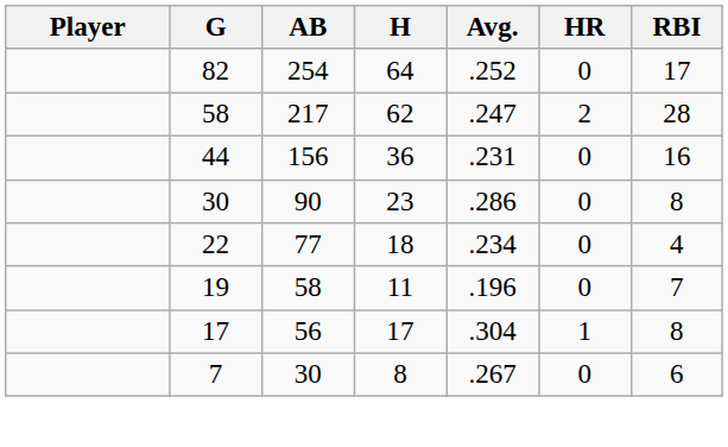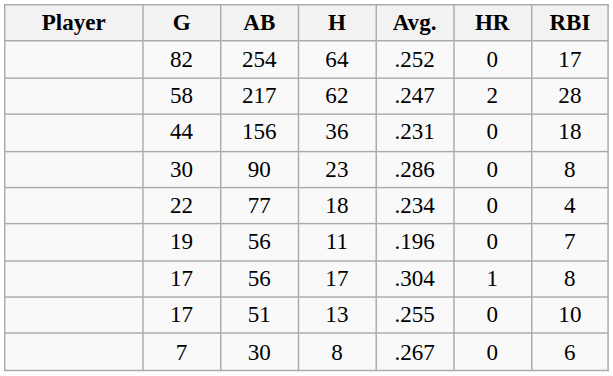 <table class="wikitable sortable">
 <tr>
 <th bgcolor="#DDDDFF" width="16%">Player</th>
 <th bgcolor="#DDDDFF" width="9%">G</th>
 <th bgcolor="#DDDDFF" width="9%">AB</th>
 <th bgcolor="#DDDDFF" width="9%">H</th>
 <th bgcolor="#DDDDFF" width="9%">Avg.</th>
 <th bgcolor="#DDDDFF" width="9%">HR</th>
 <th bgcolor="#DDDDFF" width="9%">RBI</th>
 </tr>
 <tr align="center">
 <td></td>
 <td>82</td>
 <td>254</td>
 <td>64</td>
 <td>.252</td>
 <td>0</td>
 <td>17</td>
 </tr>
 <tr align="center">
 <td></td>
 <td>58</td>
 <td>217</td>
 <td>62</td>
 <td>.247</td>
 <td>2</td>
 <td>28</td>
 </tr>
 <tr align="center">
 <td></td>
 <td>44</td>
 <td>156</td>
 <td>36</td>
 <td>.231</td>
 <td>0</td>
-<td>16</td>
+<td>18</td>
 </tr>
 <tr align="center">
 <td></td>
 <td>30</td>
 <td>90</td>
 <td>23</td>
 <td>.286</td>
 <td>0</td>
 <td>8</td>
 </tr>
 <tr align="center">
 <td></td>
 <td>22</td>
 <td>77</td>
 <td>18</td>
 <td>.234</td>
 <td>0</td>
 <td>4</td>
 </tr>
 <tr align="center">
 <td></td>
 <td>19</td>
-<td>58</td>
+<td>56</td>
 <td>11</td>
 <td>.196</td>
 <td>0</td>
 <td>7</td>
 </tr>
 <tr align="center">
 <td></td>
 <td>17</td>
 <td>56</td>
 <td>17</td>
 <td>.304</td>
 <td>1</td>
 <td>8</td>
 </tr>
 <tr align="center">
 <td></td>
+<td>17</td>
+<td>51</td>
+<td>13</td>
+<td>.255</td>
+<td>0</td>
+<td>10</td>
+</tr>
+<tr align="center">
+<td></td>
 <td>7</td>
 <td>30</td>
 <td>8</td>
 <td>.267</td>
 <td>0</td>
 <td>6</td>
 </tr>
 </table>
